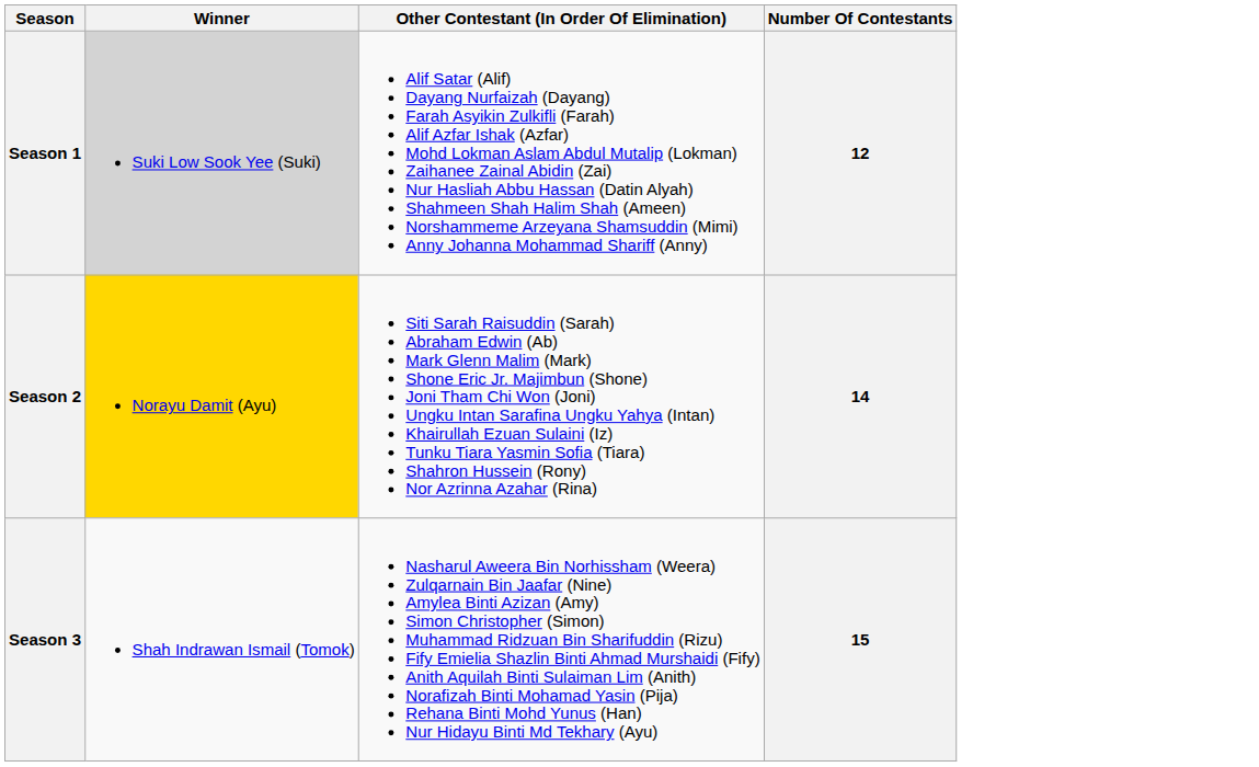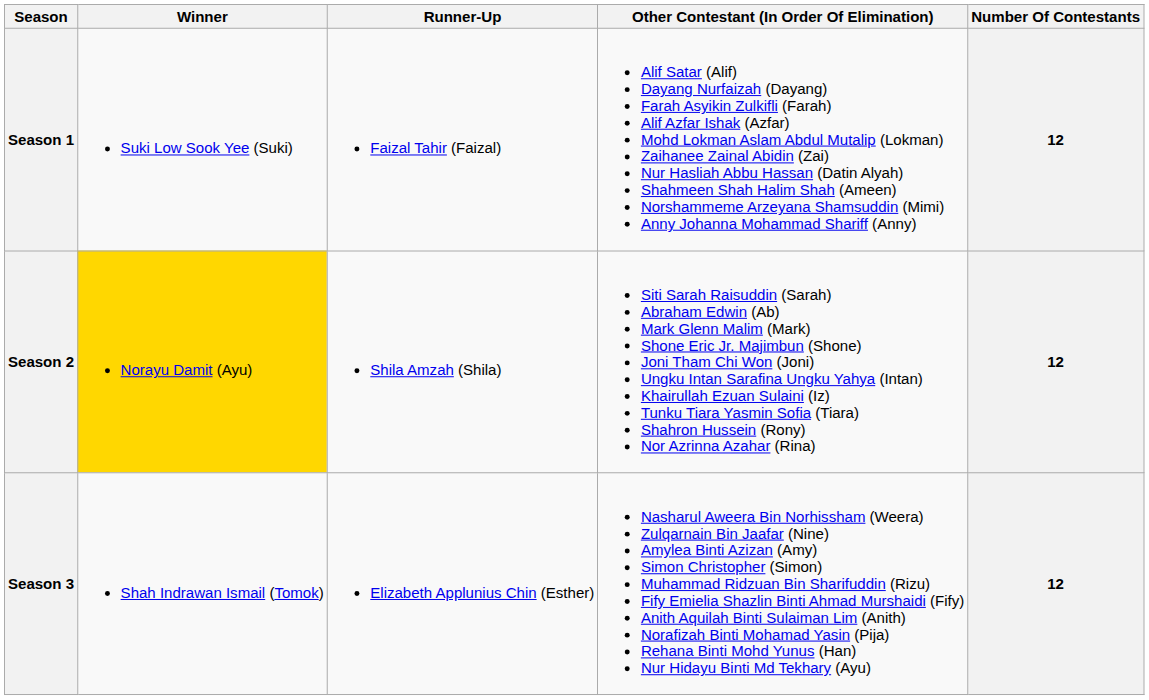 <table class=wikitable style="font-size:95%; text-align:left">
 <tr>
 <th>Season</th>
 <th>Winner</th>
+<th>Runner-Up</th>
 <th>Other Contestant (In Order Of Elimination)</th>
 <th>Number Of Contestants</th>
 </tr>
 <tr>
 <th>Season 1</th>
-<td style="background: lightgrey;"><br><ul><li><a href='#'>Suki Low Sook Yee</a> (Suki)</li></ul></td>
+<td><br><ul><li><a href='#'>Suki Low Sook Yee</a> (Suki)</li></ul></td>
+<td><br><ul><li><a href='#'>Faizal Tahir</a> (Faizal)</li></ul></td>
 <td><br><ul><li><a href='#'>Alif Satar</a> (Alif)</li><li><a href='#'>Dayang Nurfaizah</a> (Dayang)</li><li><a href='#'>Farah Asyikin Zulkifli</a> (Farah)</li><li><a href='#'>Alif Azfar Ishak</a> (Azfar)</li><li><a href='#'>Mohd Lokman Aslam Abdul Mutalip</a> (Lokman)</li><li><a href='#'>Zaihanee Zainal Abidin</a> (Zai)</li><li><a href='#'>Nur Hasliah Abbu Hassan</a> (Datin Alyah)</li><li><a href='#'>Shahmeen Shah Halim Shah</a> (Ameen)</li><li><a href='#'>Norshammeme Arzeyana Shamsuddin</a> (Mimi)</li><li><a href='#'>Anny Johanna Mohammad Shariff</a> (Anny)</li></ul></td>
 <th>12</th>
 </tr>
 <tr>
 <th>Season 2</th>
 <td style="background: gold;"><br><ul><li><a href='#'>Norayu Damit</a> (Ayu)</li></ul></td>
+<td><br><ul><li><a href='#'>Shila Amzah</a> (Shila)</li></ul></td>
 <td><br><ul><li><a href='#'>Siti Sarah Raisuddin</a> (Sarah)</li><li><a href='#'>Abraham Edwin</a> (Ab)</li><li><a href='#'>Mark Glenn Malim</a> (Mark)</li><li><a href='#'>Shone Eric Jr. Majimbun</a> (Shone)</li><li><a href='#'>Joni Tham Chi Won</a> (Joni)</li><li><a href='#'>Ungku Intan Sarafina Ungku Yahya</a> (Intan)</li><li><a href='#'>Khairullah Ezuan Sulaini</a> (Iz)</li><li><a href='#'>Tunku Tiara Yasmin Sofia</a> (Tiara)</li><li><a href='#'>Shahron Hussein</a> (Rony)</li><li><a href='#'>Nor Azrinna Azahar</a> (Rina)</li></ul></td>
-<th>14</th>
+<th>12</th>
 </tr>
 <tr>
 <th>Season 3</th>
 <td><br><ul><li><a href='#'>Shah Indrawan Ismail</a> (<a href='#'>Tomok</a>)</li></ul></td>
+<td><br><ul><li><a href='#'>Elizabeth Applunius Chin</a> (Esther)</li></ul></td>
 <td><br><ul><li><a href='#'>Nasharul Aweera Bin Norhissham</a> (Weera)</li><li><a href='#'>Zulqarnain Bin Jaafar</a> (Nine)</li><li><a href='#'>Amylea Binti Azizan</a> (Amy)</li><li><a href='#'>Simon Christopher</a> (Simon)</li><li><a href='#'>Muhammad Ridzuan Bin Sharifuddin</a> (Rizu)</li><li><a href='#'>Fify Emielia Shazlin Binti Ahmad Murshaidi</a> (Fify)</li><li><a href='#'>Anith Aquilah Binti Sulaiman Lim</a> (Anith)</li><li><a href='#'>Norafizah Binti Mohamad Yasin</a> (Pija)</li><li><a href='#'>Rehana Binti Mohd Yunus</a> (Han)</li><li><a href='#'>Nur Hidayu Binti Md Tekhary</a> (Ayu)</li></ul></td>
-<th>15</th>
+<th>12</th>
 </tr>
 </table>
